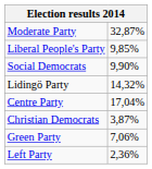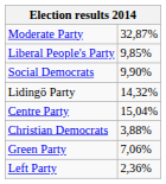 <table class="wikitable">
 <tr>
 <th colspan="2">Election results 2014</th>
 </tr>
 <tr>
 <td><a href='#'>Moderate Party</a></td>
 <td>32,87%</td>
 </tr>
 <tr>
 <td><a href='#'>Liberal People's Party</a></td>
 <td>9,85%</td>
 </tr>
 <tr>
 <td><a href='#'>Social Democrats</a></td>
 <td>9,90%</td>
 </tr>
 <tr>
 <td>Lidingö Party</td>
 <td>14,32%</td>
 </tr>
 <tr>
 <td><a href='#'>Centre Party</a></td>
-<td>17,04%</td>
+<td>15,04%</td>
 </tr>
 <tr>
 <td><a href='#'>Christian Democrats</a></td>
-<td>3,87%</td>
+<td>3,88%</td>
 </tr>
 <tr>
 <td><a href='#'>Green Party</a></td>
 <td>7,06%</td>
 </tr>
 <tr>
 <td><a href='#'>Left Party</a></td>
 <td>2,36%</td>
 </tr>
 </table>
